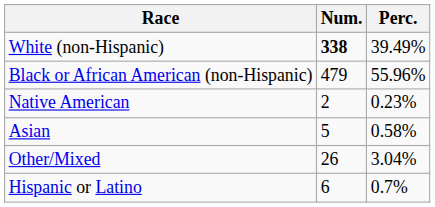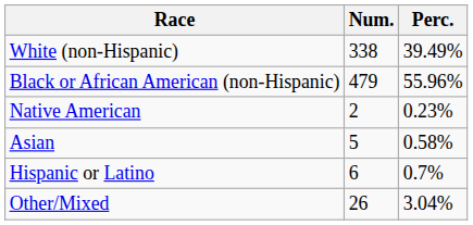 <table class="wikitable">
 <tr>
 <th>Race</th>
 <th>Num.</th>
 <th>Perc.</th>
 </tr>
 <tr>
 <td><a href='#'>White</a> (non-Hispanic)</td>
-<td><strong>338</strong></td>
+<td>338</td>
 <td>39.49%</td>
 </tr>
 <tr>
 <td><a href='#'>Black or African American</a> (non-Hispanic)</td>
 <td>479</td>
 <td>55.96%</td>
 </tr>
 <tr>
 <td><a href='#'>Native American</a></td>
 <td>2</td>
 <td>0.23%</td>
 </tr>
 <tr>
 <td><a href='#'>Asian</a></td>
 <td>5</td>
 <td>0.58%</td>
 </tr>
 <tr>
+<td><a href='#'>Hispanic</a> or <a href='#'>Latino</a></td>
+<td>6</td>
+<td>0.7%</td>
+</tr>
+<tr>
 <td><a href='#'>Other/Mixed</a></td>
 <td>26</td>
 <td>3.04%</td>
 </tr>
-<tr>
-<td><a href='#'>Hispanic</a> or <a href='#'>Latino</a></td>
-<td>6</td>
-<td>0.7%</td>
-</tr>
 </table>
